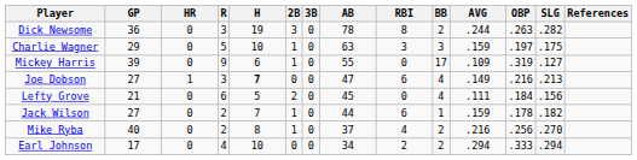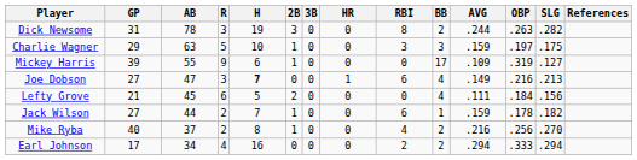 <table class="wikitable sortable">
 <tr>
 <th bgcolor="#DDDDFF" width="16%">Player</th>
 <th bgcolor="#DDDDFF" width="9%">GP</th>
-<th bgcolor="#DDDDFF" width="9%">HR</th>
+<th bgcolor="#DDDDFF" width="9%">AB</th>
 <th>R</th>
 <th bgcolor="#DDDDFF" width="9%">H</th>
 <th>2B</th>
 <th>3B</th>
-<th bgcolor="#DDDDFF" width="9%">AB</th>
+<th bgcolor="#DDDDFF" width="9%">HR</th>
 <th bgcolor="#DDDDFF" width="9%">RBI</th>
 <th>BB</th>
 <th bgcolor="#DDDDFF" width="9%">AVG</th>
 <th>OBP</th>
 <th>SLG</th>
 <th>References</th>
 </tr>
 <tr align="center">
 <td><a href='#'>Dick Newsome</a></td>
-<td>36</td>
-<td>0</td>
+<td>31</td>
+<td>78</td>
 <td>3</td>
 <td>19</td>
 <td>3</td>
 <td>0</td>
-<td>78</td>
+<td>0</td>
 <td>8</td>
 <td>2</td>
 <td>.244</td>
 <td>.263</td>
 <td>.282</td>
 <td></td>
 </tr>
 <tr align="center">
 <td><a href='#'>Charlie Wagner</a></td>
 <td>29</td>
-<td>0</td>
+<td>63</td>
 <td>5</td>
 <td>10</td>
 <td>1</td>
 <td>0</td>
-<td>63</td>
+<td>0</td>
 <td>3</td>
 <td>3</td>
 <td>.159</td>
 <td>.197</td>
 <td>.175</td>
 <td></td>
 </tr>
 <tr align="center">
 <td><a href='#'>Mickey Harris</a></td>
 <td>39</td>
-<td>0</td>
+<td>55</td>
 <td>9</td>
 <td>6</td>
 <td>1</td>
 <td>0</td>
-<td>55</td>
+<td>0</td>
 <td>0</td>
 <td>17</td>
 <td>.109</td>
 <td>.319</td>
 <td>.127</td>
 <td></td>
 </tr>
 <tr align="center">
 <td><a href='#'>Joe Dobson</a></td>
 <td>27</td>
-<td>1</td>
+<td>47</td>
 <td>3</td>
 <td><strong>7</strong></td>
 <td>0</td>
 <td>0</td>
-<td>47</td>
+<td>1</td>
 <td>6</td>
 <td>4</td>
 <td>.149</td>
 <td>.216</td>
 <td>.213</td>
 <td></td>
 </tr>
 <tr align="center">
 <td><a href='#'>Lefty Grove</a></td>
 <td>21</td>
-<td>0</td>
+<td>45</td>
 <td>6</td>
 <td>5</td>
 <td>2</td>
 <td>0</td>
-<td>45</td>
+<td>0</td>
 <td>0</td>
 <td>4</td>
 <td>.111</td>
 <td>.184</td>
 <td>.156</td>
 <td></td>
 </tr>
 <tr align="center">
 <td><a href='#'>Jack Wilson</a></td>
 <td>27</td>
-<td>0</td>
+<td>44</td>
 <td>2</td>
 <td>7</td>
 <td>1</td>
 <td>0</td>
-<td>44</td>
+<td>0</td>
 <td>6</td>
 <td>1</td>
 <td>.159</td>
 <td>.178</td>
 <td>.182</td>
 <td></td>
 </tr>
 <tr align="center">
 <td><a href='#'>Mike Ryba</a></td>
 <td>40</td>
-<td>0</td>
+<td>37</td>
 <td>2</td>
 <td>8</td>
 <td>1</td>
 <td>0</td>
-<td>37</td>
+<td>0</td>
 <td>4</td>
 <td>2</td>
 <td>.216</td>
 <td>.256</td>
 <td>.270</td>
 <td></td>
 </tr>
 <tr align="center">
 <td><a href='#'>Earl Johnson</a></td>
 <td>17</td>
-<td>0</td>
+<td>34</td>
 <td>4</td>
-<td>10</td>
+<td>16</td>
 <td>0</td>
 <td>0</td>
-<td>34</td>
+<td>0</td>
 <td>2</td>
 <td>2</td>
 <td>.294</td>
 <td>.333</td>
 <td>.294</td>
 <td></td>
 </tr>
 </table>
